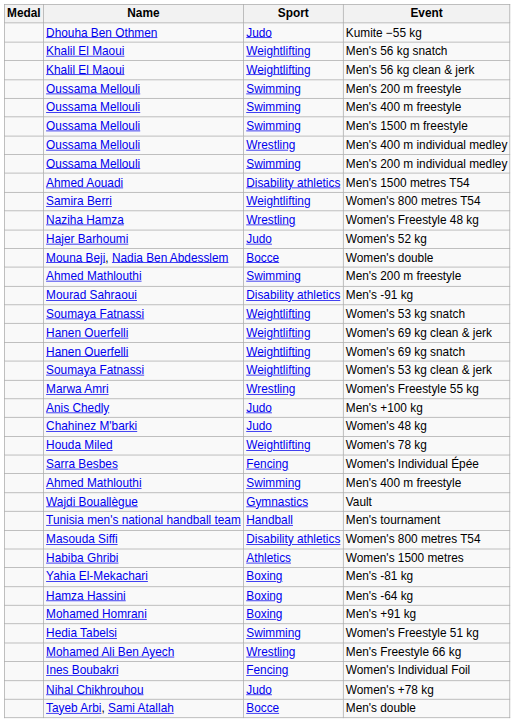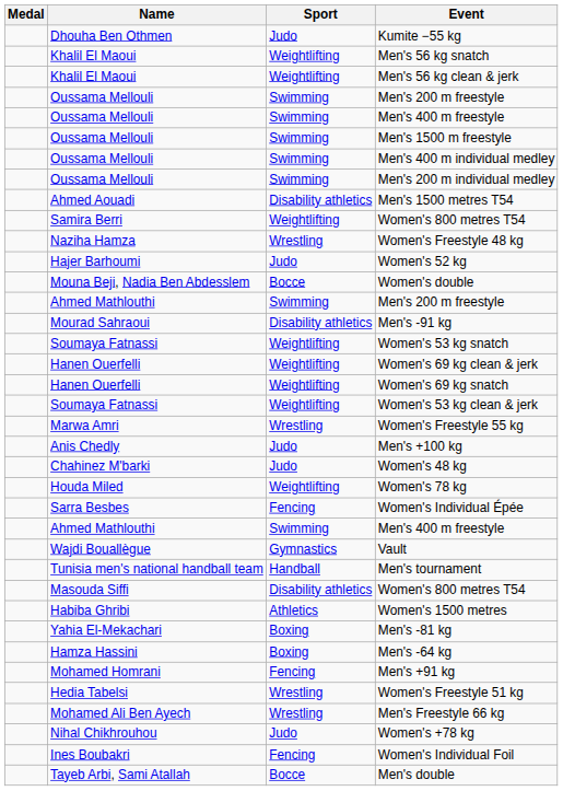 <table class="wikitable sortable">
 <tr>
 <th>Medal</th>
 <th>Name</th>
 <th>Sport</th>
 <th>Event</th>
 </tr>
 <tr>
 <td></td>
 <td><a href='#'>Dhouha Ben Othmen</a></td>
 <td><a href='#'>Judo</a></td>
 <td>Kumite −55 kg</td>
 </tr>
 <tr>
 <td></td>
 <td><a href='#'>Khalil El Maoui</a></td>
 <td><a href='#'>Weightlifting</a></td>
 <td>Men's 56 kg snatch</td>
 </tr>
 <tr>
 <td></td>
 <td><a href='#'>Khalil El Maoui</a></td>
 <td><a href='#'>Weightlifting</a></td>
 <td>Men's 56 kg clean & jerk</td>
 </tr>
 <tr>
 <td></td>
 <td><a href='#'>Oussama Mellouli</a></td>
 <td><a href='#'>Swimming</a></td>
 <td>Men's 200 m freestyle</td>
 </tr>
 <tr>
 <td></td>
 <td><a href='#'>Oussama Mellouli</a></td>
 <td><a href='#'>Swimming</a></td>
 <td>Men's 400 m freestyle</td>
 </tr>
 <tr>
 <td></td>
 <td><a href='#'>Oussama Mellouli</a></td>
 <td><a href='#'>Swimming</a></td>
 <td>Men's 1500 m freestyle</td>
 </tr>
 <tr>
 <td></td>
 <td><a href='#'>Oussama Mellouli</a></td>
-<td><a href='#'>Wrestling</a></td>
+<td><a href='#'>Swimming</a></td>
 <td>Men's 400 m individual medley</td>
 </tr>
 <tr>
 <td></td>
 <td><a href='#'>Oussama Mellouli</a></td>
 <td><a href='#'>Swimming</a></td>
 <td>Men's 200 m individual medley</td>
 </tr>
 <tr>
 <td></td>
 <td><a href='#'>Ahmed Aouadi</a></td>
 <td><a href='#'>Disability athletics</a></td>
 <td>Men's 1500 metres T54</td>
 </tr>
 <tr>
 <td></td>
 <td><a href='#'>Samira Berri</a></td>
 <td><a href='#'>Weightlifting</a></td>
 <td>Women's 800 metres T54</td>
 </tr>
 <tr>
 <td></td>
 <td><a href='#'>Naziha Hamza</a></td>
 <td><a href='#'>Wrestling</a></td>
 <td>Women's Freestyle 48 kg</td>
 </tr>
 <tr>
 <td></td>
 <td><a href='#'>Hajer Barhoumi</a></td>
 <td><a href='#'>Judo</a></td>
 <td>Women's 52 kg</td>
 </tr>
 <tr>
 <td></td>
 <td><a href='#'>Mouna Beji</a>, <a href='#'>Nadia Ben Abdesslem</a></td>
 <td><a href='#'>Bocce</a></td>
 <td>Women's double</td>
 </tr>
 <tr>
 <td></td>
 <td><a href='#'>Ahmed Mathlouthi</a></td>
 <td><a href='#'>Swimming</a></td>
 <td>Men's 200 m freestyle</td>
 </tr>
 <tr>
 <td></td>
 <td><a href='#'>Mourad Sahraoui</a></td>
 <td><a href='#'>Disability athletics</a></td>
 <td>Men's -91 kg</td>
 </tr>
 <tr>
 <td></td>
 <td><a href='#'>Soumaya Fatnassi</a></td>
 <td><a href='#'>Weightlifting</a></td>
 <td>Women's 53 kg snatch</td>
 </tr>
 <tr>
 <td></td>
 <td><a href='#'>Hanen Ouerfelli</a></td>
 <td><a href='#'>Weightlifting</a></td>
 <td>Women's 69 kg clean & jerk</td>
 </tr>
 <tr>
 <td></td>
 <td><a href='#'>Hanen Ouerfelli</a></td>
 <td><a href='#'>Weightlifting</a></td>
 <td>Women's 69 kg snatch</td>
 </tr>
 <tr>
 <td></td>
 <td><a href='#'>Soumaya Fatnassi</a></td>
 <td><a href='#'>Weightlifting</a></td>
 <td>Women's 53 kg clean & jerk</td>
 </tr>
 <tr>
 <td></td>
 <td><a href='#'>Marwa Amri</a></td>
 <td><a href='#'>Wrestling</a></td>
 <td>Women's Freestyle 55 kg</td>
 </tr>
 <tr>
 <td></td>
 <td><a href='#'>Anis Chedly</a></td>
 <td><a href='#'>Judo</a></td>
 <td>Men's +100 kg</td>
 </tr>
 <tr>
 <td></td>
 <td><a href='#'>Chahinez M'barki</a></td>
 <td><a href='#'>Judo</a></td>
 <td>Women's 48 kg</td>
 </tr>
 <tr>
 <td></td>
 <td><a href='#'>Houda Miled</a></td>
 <td><a href='#'>Weightlifting</a></td>
 <td>Women's 78 kg</td>
 </tr>
 <tr>
 <td></td>
 <td><a href='#'>Sarra Besbes</a></td>
 <td><a href='#'>Fencing</a></td>
 <td>Women's Individual Épée</td>
 </tr>
 <tr>
 <td></td>
 <td><a href='#'>Ahmed Mathlouthi</a></td>
 <td><a href='#'>Swimming</a></td>
 <td>Men's 400 m freestyle</td>
 </tr>
 <tr>
 <td></td>
 <td><a href='#'>Wajdi Bouallègue</a></td>
 <td><a href='#'>Gymnastics</a></td>
 <td>Vault</td>
 </tr>
 <tr>
 <td></td>
 <td><a href='#'>Tunisia men's national handball team</a></td>
 <td><a href='#'>Handball</a></td>
 <td>Men's tournament</td>
 </tr>
 <tr>
 <td></td>
 <td><a href='#'>Masouda Siffi</a></td>
 <td><a href='#'>Disability athletics</a></td>
 <td>Women's 800 metres T54</td>
 </tr>
 <tr>
 <td></td>
 <td><a href='#'>Habiba Ghribi</a></td>
 <td><a href='#'>Athletics</a></td>
 <td>Women's 1500 metres</td>
 </tr>
 <tr>
 <td></td>
 <td><a href='#'>Yahia El-Mekachari</a></td>
 <td><a href='#'>Boxing</a></td>
 <td>Men's -81 kg</td>
 </tr>
 <tr>
 <td></td>
 <td><a href='#'>Hamza Hassini</a></td>
 <td><a href='#'>Boxing</a></td>
 <td>Men's -64 kg</td>
 </tr>
 <tr>
 <td></td>
 <td><a href='#'>Mohamed Homrani</a></td>
-<td><a href='#'>Boxing</a></td>
+<td><a href='#'>Fencing</a></td>
 <td>Men's +91 kg</td>
 </tr>
 <tr>
 <td></td>
 <td><a href='#'>Hedia Tabelsi</a></td>
-<td><a href='#'>Swimming</a></td>
+<td><a href='#'>Wrestling</a></td>
 <td>Women's Freestyle 51 kg</td>
 </tr>
 <tr>
 <td></td>
 <td><a href='#'>Mohamed Ali Ben Ayech</a></td>
 <td><a href='#'>Wrestling</a></td>
 <td>Men's Freestyle 66 kg</td>
 </tr>
 <tr>
 <td></td>
+<td><a href='#'>Nihal Chikhrouhou</a></td>
+<td><a href='#'>Judo</a></td>
+<td>Women's +78 kg</td>
+</tr>
+<tr>
+<td></td>
 <td><a href='#'>Ines Boubakri</a></td>
 <td><a href='#'>Fencing</a></td>
 <td>Women's Individual Foil</td>
-</tr>
-<tr>
-<td></td>
-<td><a href='#'>Nihal Chikhrouhou</a></td>
-<td><a href='#'>Judo</a></td>
-<td>Women's +78 kg</td>
 </tr>
 <tr>
 <td></td>
 <td><a href='#'>Tayeb Arbi</a>, <a href='#'>Sami Atallah</a></td>
 <td><a href='#'>Bocce</a></td>
 <td>Men's double</td>
 </tr>
 </table>
